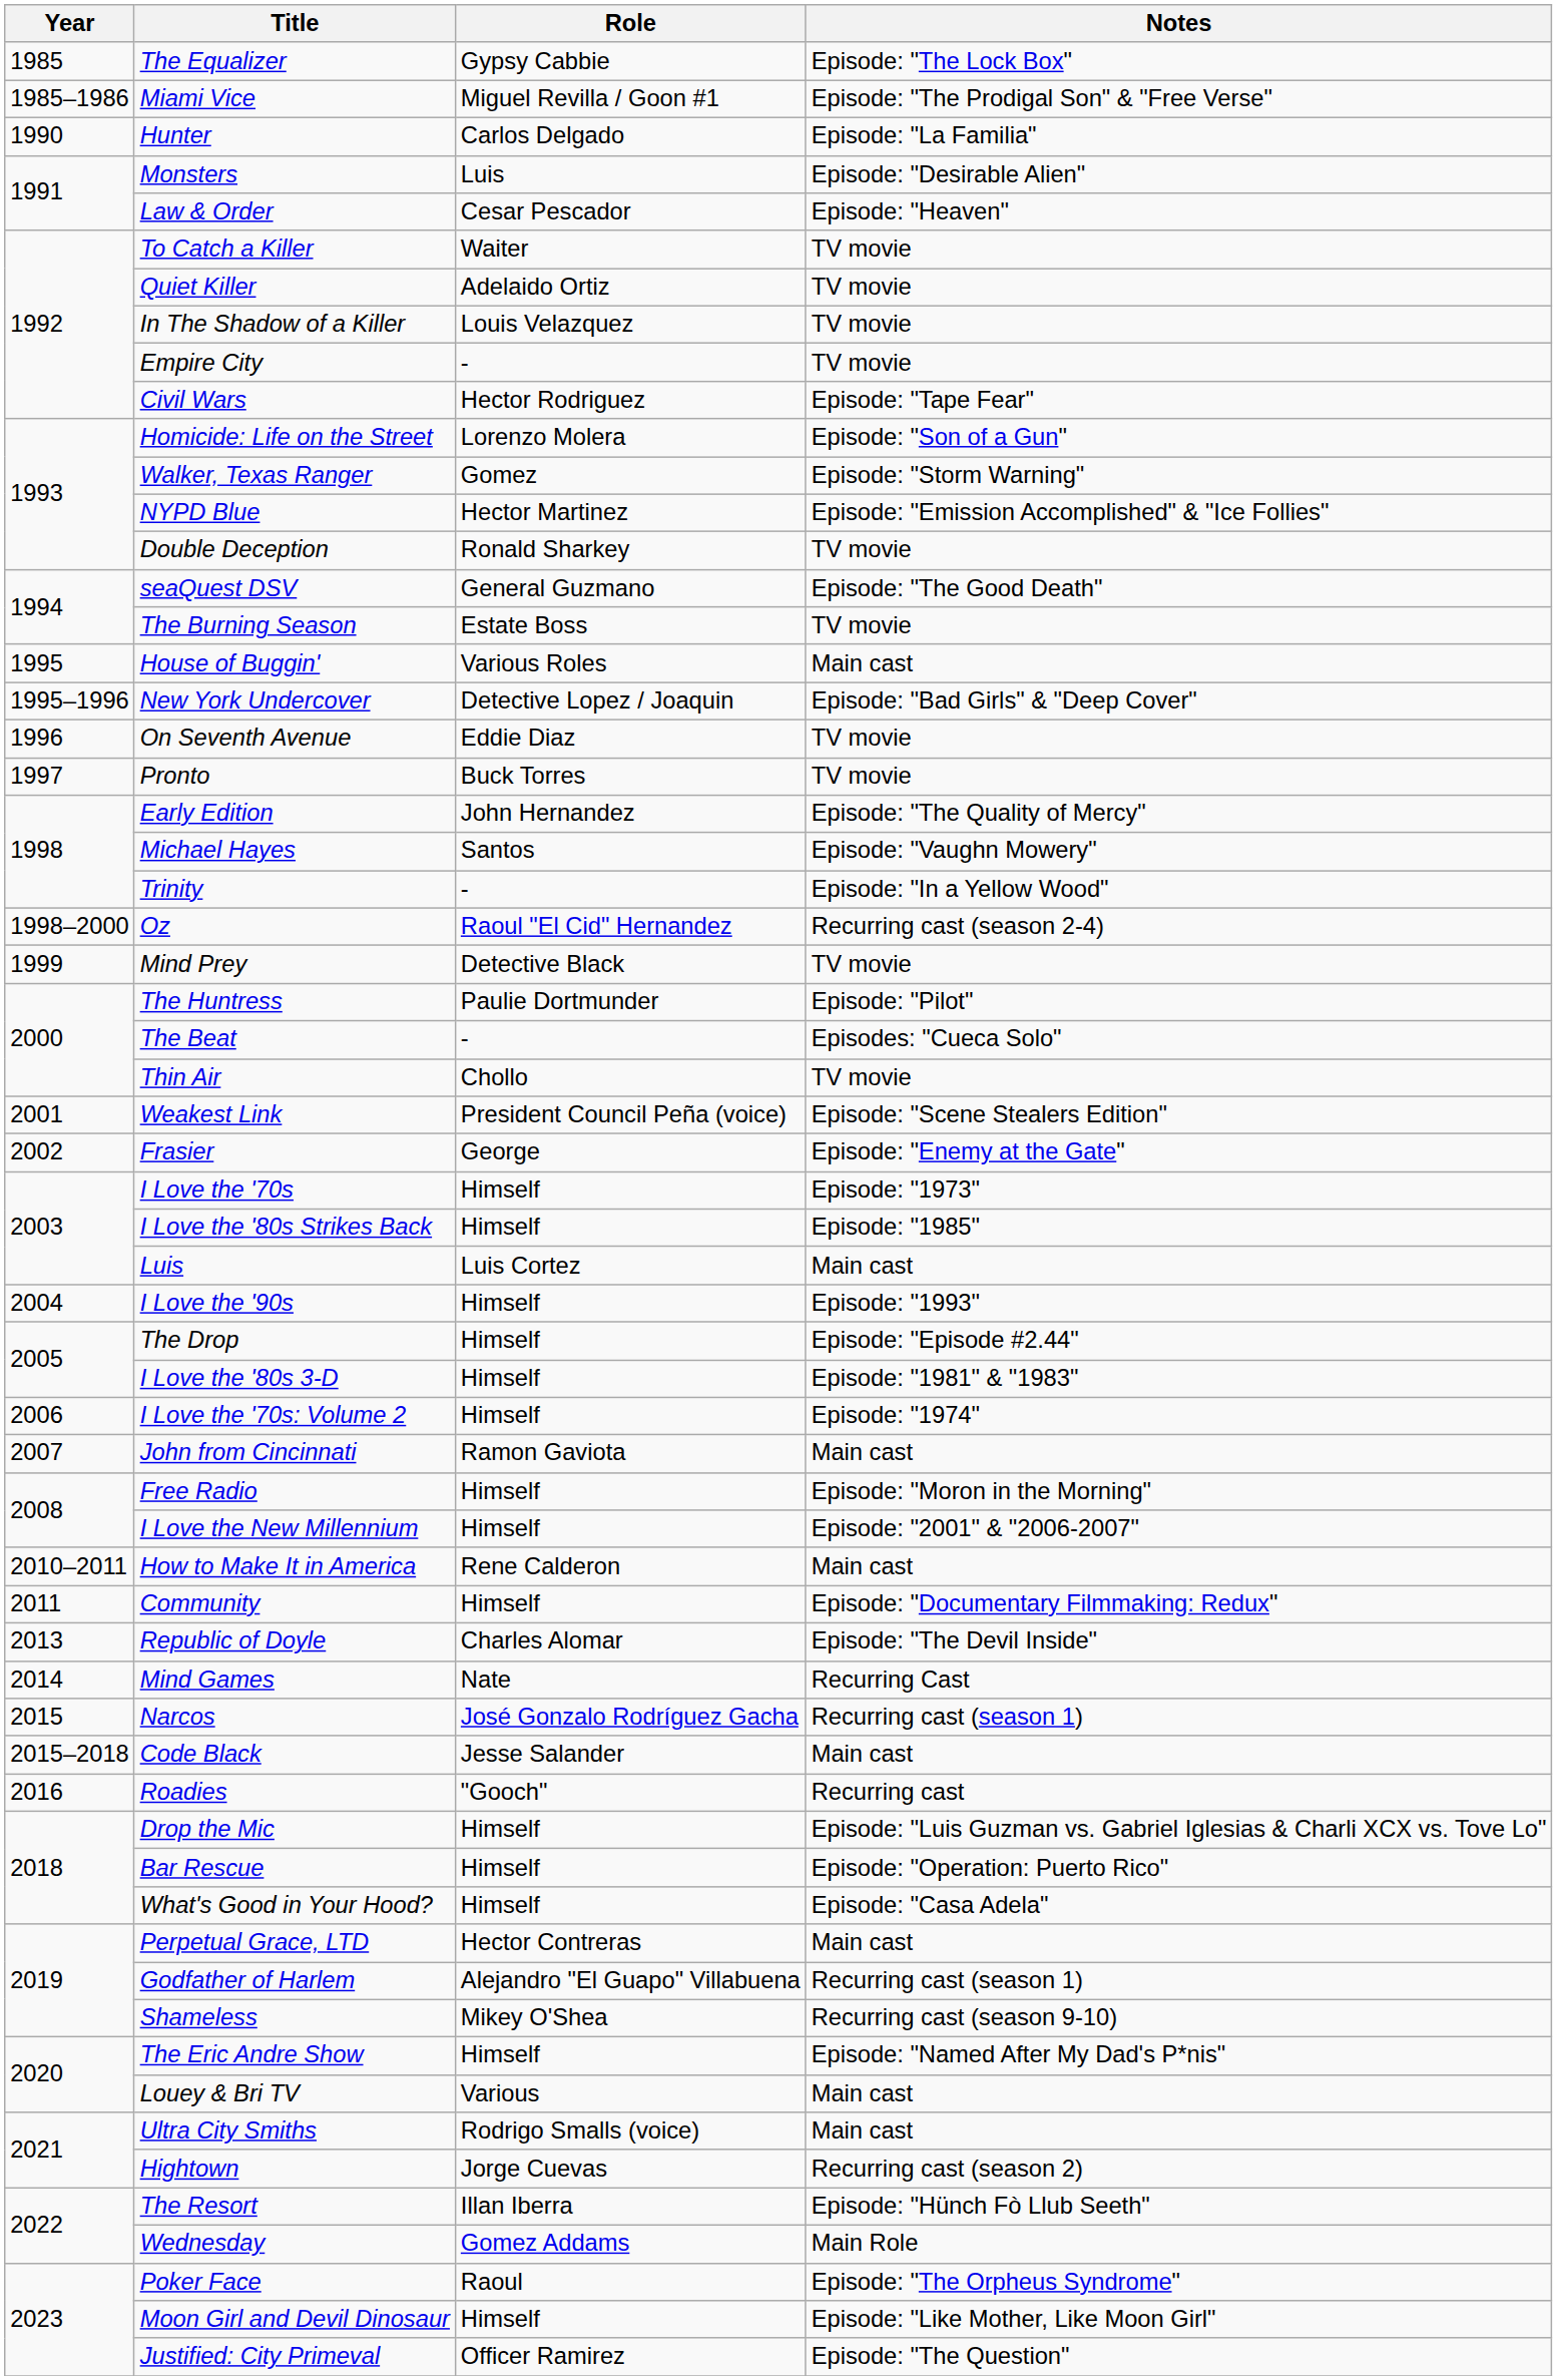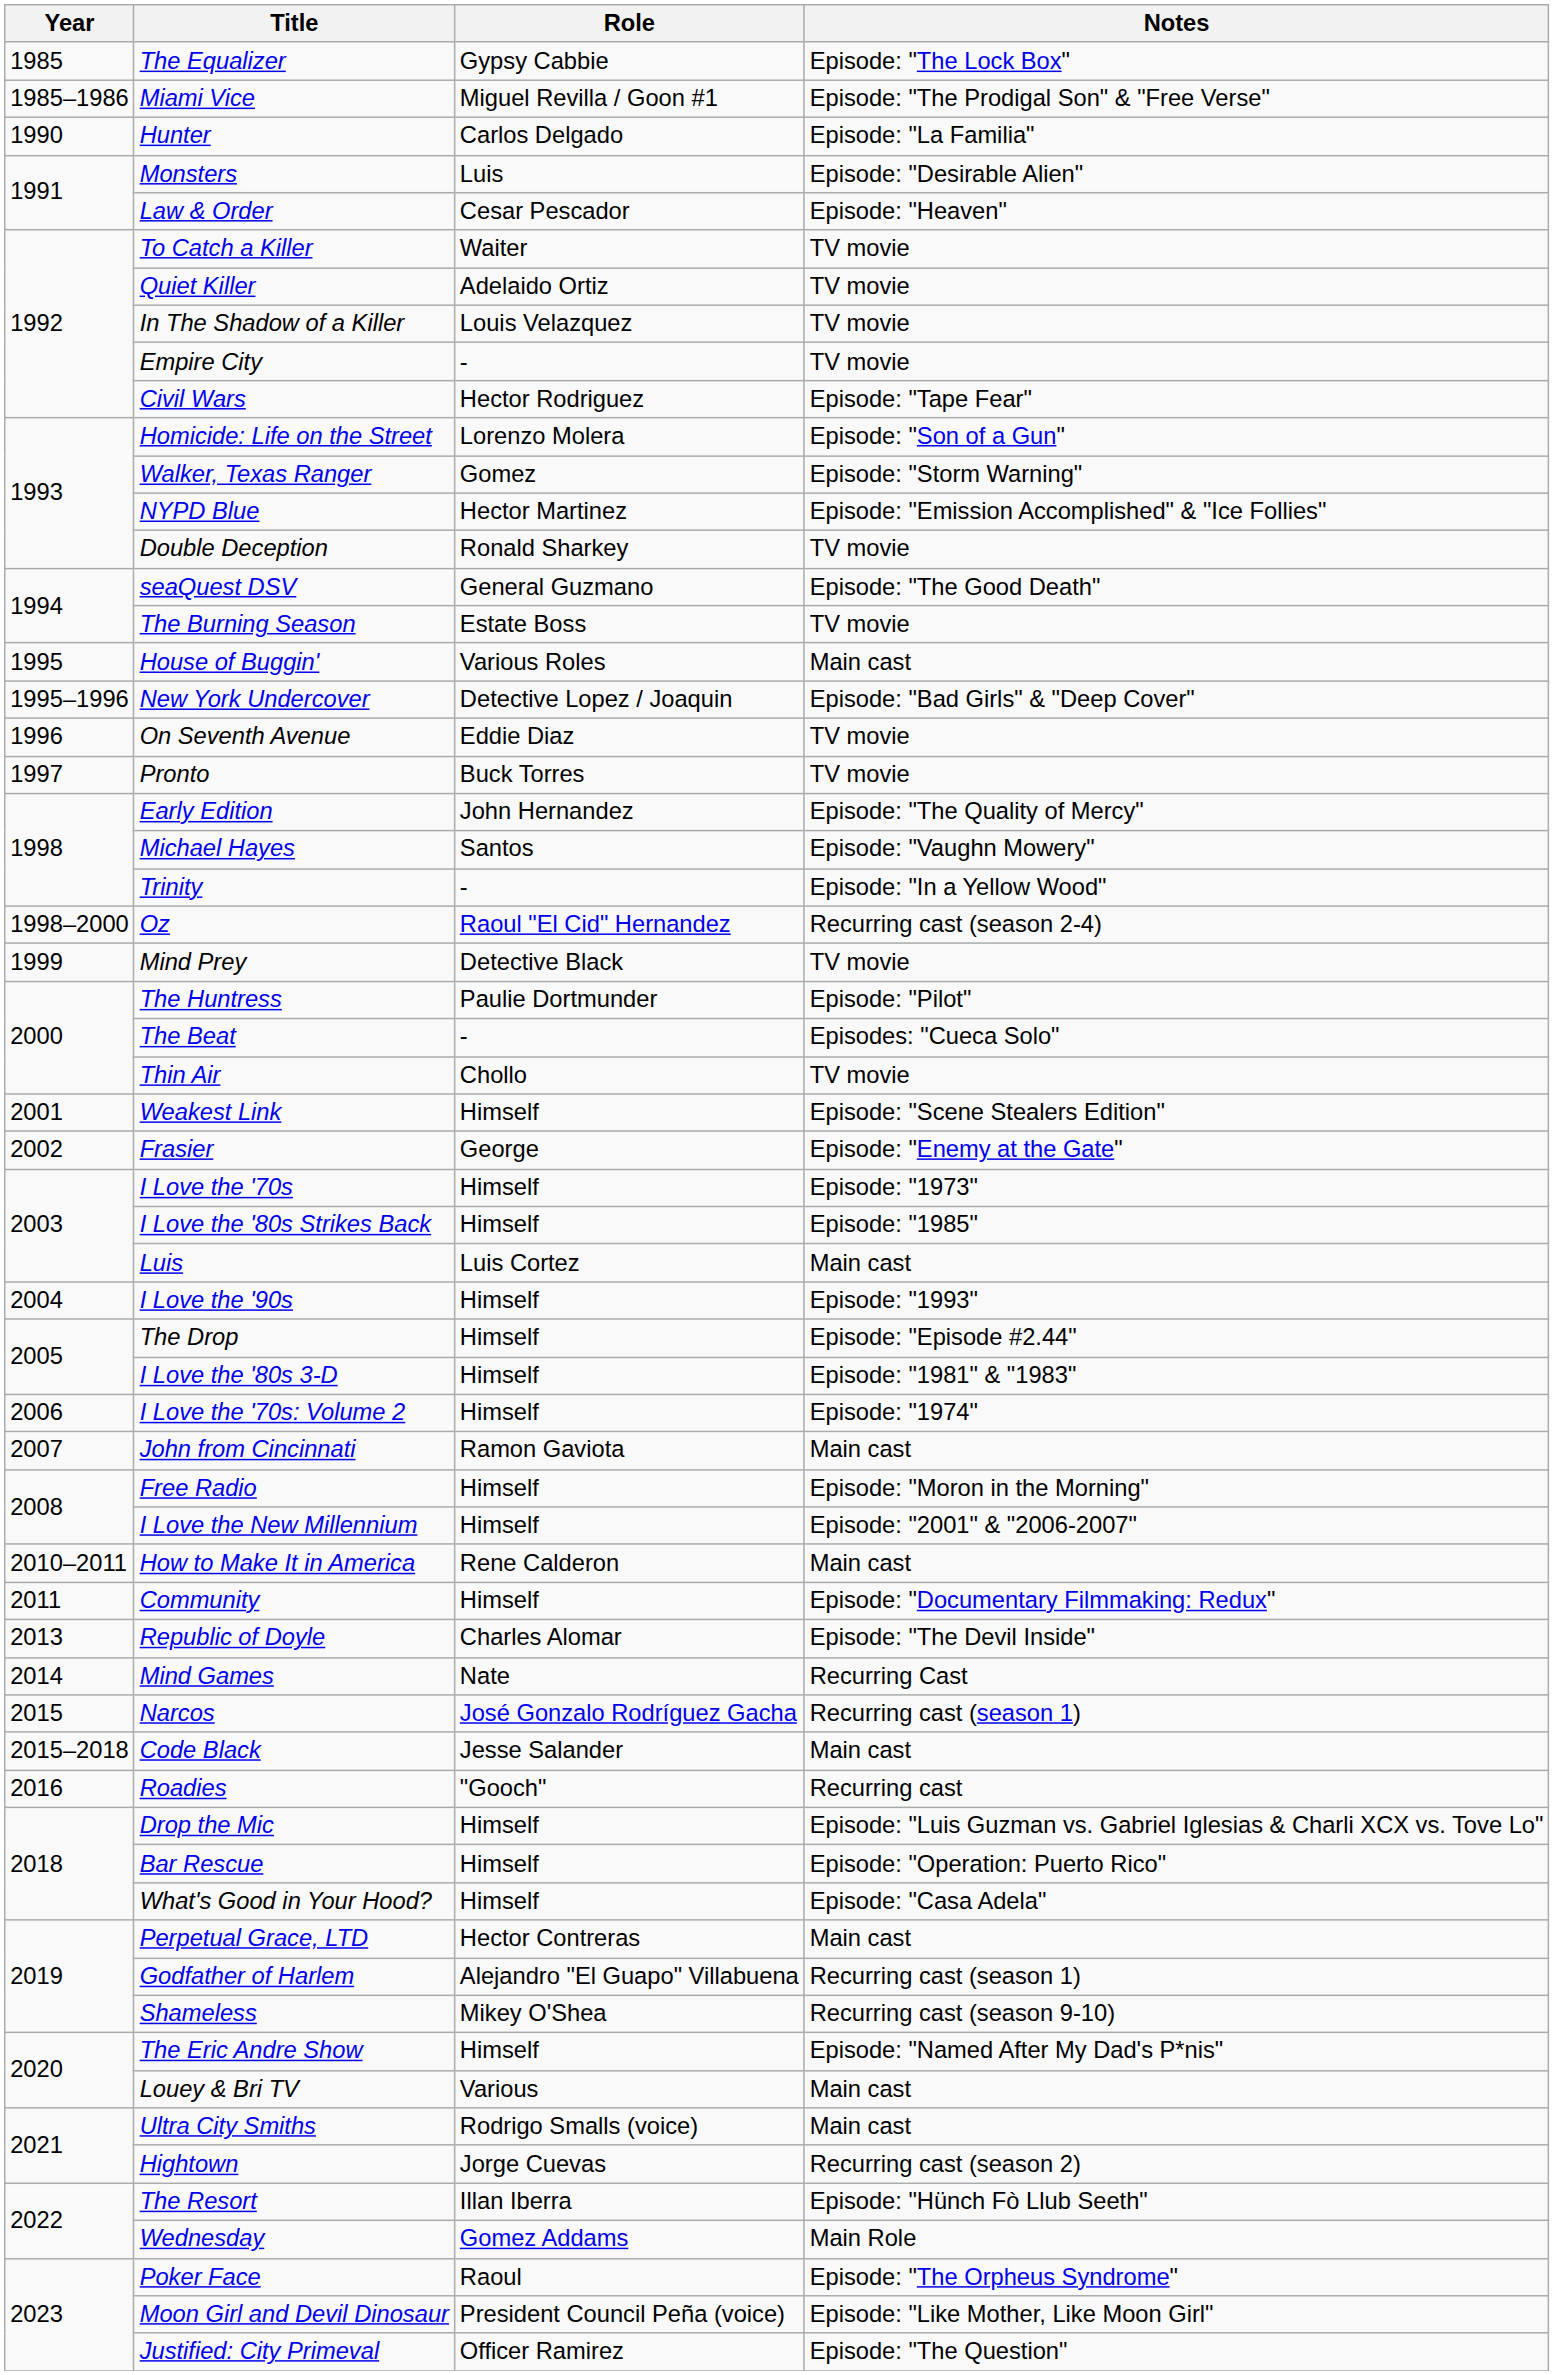 <table class="wikitable sortable">
 <tr>
 <th>Year</th>
 <th>Title</th>
 <th>Role</th>
 <th class="unsortable">Notes</th>
 </tr>
 <tr>
 <td>1985</td>
 <td data-sort-value="Equalizer, The"><em><a href='#'>The Equalizer</a></em></td>
 <td>Gypsy Cabbie</td>
 <td>Episode: "<a href='#'>The Lock Box</a>"</td>
 </tr>
 <tr>
 <td>1985–1986</td>
 <td><em><a href='#'>Miami Vice</a></em></td>
 <td>Miguel Revilla / Goon #1</td>
 <td>Episode: "The Prodigal Son" & "Free Verse"</td>
 </tr>
 <tr>
 <td>1990</td>
 <td><em><a href='#'>Hunter</a></em></td>
 <td>Carlos Delgado</td>
 <td>Episode: "La Familia"</td>
 </tr>
 <tr>
 <td rowspan=2>1991</td>
 <td><em><a href='#'>Monsters</a></em></td>
 <td>Luis</td>
 <td>Episode: "Desirable Alien"</td>
 </tr>
 <tr>
 <td><em><a href='#'>Law & Order</a></em></td>
 <td>Cesar Pescador</td>
 <td>Episode: "Heaven"</td>
 </tr>
 <tr>
 <td rowspan=5>1992</td>
 <td><em><a href='#'>To Catch a Killer</a></em></td>
 <td>Waiter</td>
 <td>TV movie</td>
 </tr>
 <tr>
 <td><em><a href='#'>Quiet Killer</a></em></td>
 <td>Adelaido Ortiz</td>
 <td>TV movie</td>
 </tr>
 <tr>
 <td><em>In The Shadow of a Killer</em></td>
 <td>Louis Velazquez</td>
 <td>TV movie</td>
 </tr>
 <tr>
 <td><em>Empire City</em></td>
 <td>-</td>
 <td>TV movie</td>
 </tr>
 <tr>
 <td><em><a href='#'>Civil Wars</a></em></td>
 <td>Hector Rodriguez</td>
 <td>Episode: "Tape Fear"</td>
 </tr>
 <tr>
 <td rowspan=4>1993</td>
 <td><em><a href='#'>Homicide: Life on the Street</a></em></td>
 <td>Lorenzo Molera</td>
 <td>Episode: "<a href='#'>Son of a Gun</a>"</td>
 </tr>
 <tr>
 <td><em><a href='#'>Walker, Texas Ranger</a></em></td>
 <td>Gomez</td>
 <td>Episode: "Storm Warning"</td>
 </tr>
 <tr>
 <td><em><a href='#'>NYPD Blue</a></em></td>
 <td>Hector Martinez</td>
 <td>Episode: "Emission Accomplished" & "Ice Follies"</td>
 </tr>
 <tr>
 <td><em>Double Deception</em></td>
 <td>Ronald Sharkey</td>
 <td>TV movie</td>
 </tr>
 <tr>
 <td rowspan=2>1994</td>
 <td><em><a href='#'>seaQuest DSV</a></em></td>
 <td>General Guzmano</td>
 <td>Episode: "The Good Death"</td>
 </tr>
 <tr>
 <td data-sort-value="Burning Season, The"><em><a href='#'>The Burning Season</a></em></td>
 <td>Estate Boss</td>
 <td>TV movie</td>
 </tr>
 <tr>
 <td>1995</td>
 <td><em><a href='#'>House of Buggin'</a></em></td>
 <td>Various Roles</td>
 <td>Main cast</td>
 </tr>
 <tr>
 <td>1995–1996</td>
 <td><em><a href='#'>New York Undercover</a></em></td>
 <td>Detective Lopez / Joaquin</td>
 <td>Episode: "Bad Girls" & "Deep Cover"</td>
 </tr>
 <tr>
 <td>1996</td>
 <td><em>On Seventh Avenue</em></td>
 <td>Eddie Diaz</td>
 <td>TV movie</td>
 </tr>
 <tr>
 <td>1997</td>
 <td><em>Pronto</em></td>
 <td>Buck Torres</td>
 <td>TV movie</td>
 </tr>
 <tr>
 <td rowspan=3>1998</td>
 <td><em><a href='#'>Early Edition</a></em></td>
 <td>John Hernandez</td>
 <td>Episode: "The Quality of Mercy"</td>
 </tr>
 <tr>
 <td><em><a href='#'>Michael Hayes</a></em></td>
 <td>Santos</td>
 <td>Episode: "Vaughn Mowery"</td>
 </tr>
 <tr>
 <td><em><a href='#'>Trinity</a></em></td>
 <td>-</td>
 <td>Episode: "In a Yellow Wood"</td>
 </tr>
 <tr>
 <td>1998–2000</td>
 <td><em><a href='#'>Oz</a></em></td>
 <td><a href='#'>Raoul "El Cid" Hernandez</a></td>
 <td>Recurring cast (season 2-4)</td>
 </tr>
 <tr>
 <td>1999</td>
 <td><em>Mind Prey</em></td>
 <td>Detective Black</td>
 <td>TV movie</td>
 </tr>
 <tr>
 <td rowspan=3>2000</td>
 <td data-sort-value="Huntress, The"><em><a href='#'>The Huntress</a></em></td>
 <td>Paulie Dortmunder</td>
 <td>Episode: "Pilot"</td>
 </tr>
 <tr>
 <td data-sort-value="Beat, The"><em><a href='#'>The Beat</a></em></td>
 <td>-</td>
 <td>Episodes: "Cueca Solo"</td>
 </tr>
 <tr>
 <td><em><a href='#'>Thin Air</a></em></td>
 <td>Chollo</td>
 <td>TV movie</td>
 </tr>
 <tr>
 <td>2001</td>
 <td><em><a href='#'>Weakest Link</a></em></td>
-<td>President Council Peña (voice)</td>
+<td>Himself</td>
 <td>Episode: "Scene Stealers Edition"</td>
 </tr>
 <tr>
 <td>2002</td>
 <td><em><a href='#'>Frasier</a></em></td>
 <td>George</td>
 <td>Episode: "<a href='#'>Enemy at the Gate</a>"</td>
 </tr>
 <tr>
 <td rowspan=3>2003</td>
 <td><em><a href='#'>I Love the '70s</a></em></td>
 <td>Himself</td>
 <td>Episode: "1973"</td>
 </tr>
 <tr>
 <td><em><a href='#'>I Love the '80s Strikes Back</a></em></td>
 <td>Himself</td>
 <td>Episode: "1985"</td>
 </tr>
 <tr>
 <td><em><a href='#'>Luis</a></em></td>
 <td>Luis Cortez</td>
 <td>Main cast</td>
 </tr>
 <tr>
 <td>2004</td>
 <td><em><a href='#'>I Love the '90s</a></em></td>
 <td>Himself</td>
 <td>Episode: "1993"</td>
 </tr>
 <tr>
 <td rowspan=2>2005</td>
 <td data-sort-value="Drop, The"><em>The Drop</em></td>
 <td>Himself</td>
 <td>Episode: "Episode #2.44"</td>
 </tr>
 <tr>
 <td><em><a href='#'>I Love the '80s 3-D</a></em></td>
 <td>Himself</td>
 <td>Episode: "1981" & "1983"</td>
 </tr>
 <tr>
 <td>2006</td>
 <td><em><a href='#'>I Love the '70s: Volume 2</a></em></td>
 <td>Himself</td>
 <td>Episode: "1974"</td>
 </tr>
 <tr>
 <td>2007</td>
 <td><em><a href='#'>John from Cincinnati</a></em></td>
 <td>Ramon Gaviota</td>
 <td>Main cast</td>
 </tr>
 <tr>
 <td rowspan=2>2008</td>
 <td><em><a href='#'>Free Radio</a></em></td>
 <td>Himself</td>
 <td>Episode: "Moron in the Morning"</td>
 </tr>
 <tr>
 <td><em><a href='#'>I Love the New Millennium</a></em></td>
 <td>Himself</td>
 <td>Episode: "2001" & "2006-2007"</td>
 </tr>
 <tr>
 <td>2010–2011</td>
 <td><em><a href='#'>How to Make It in America</a></em></td>
 <td>Rene Calderon</td>
 <td>Main cast</td>
 </tr>
 <tr>
 <td>2011</td>
 <td><em><a href='#'>Community</a></em></td>
 <td>Himself</td>
 <td>Episode: "<a href='#'>Documentary Filmmaking: Redux</a>"</td>
 </tr>
 <tr>
 <td>2013</td>
 <td><em><a href='#'>Republic of Doyle</a></em></td>
 <td>Charles Alomar</td>
 <td>Episode: "The Devil Inside"</td>
 </tr>
 <tr>
 <td>2014</td>
 <td><em><a href='#'>Mind Games</a></em></td>
 <td>Nate</td>
 <td>Recurring Cast</td>
 </tr>
 <tr>
 <td>2015</td>
 <td><em><a href='#'>Narcos</a></em></td>
 <td><a href='#'>José Gonzalo Rodríguez Gacha</a></td>
 <td>Recurring cast (<a href='#'>season 1</a>)</td>
 </tr>
 <tr>
 <td>2015–2018</td>
 <td><em><a href='#'>Code Black</a></em></td>
 <td>Jesse Salander</td>
 <td>Main cast</td>
 </tr>
 <tr>
 <td>2016</td>
 <td><em><a href='#'>Roadies</a></em></td>
 <td>"Gooch"</td>
 <td>Recurring cast</td>
 </tr>
 <tr>
 <td rowspan=3>2018</td>
 <td><em><a href='#'>Drop the Mic</a></em></td>
 <td>Himself</td>
 <td>Episode: "Luis Guzman vs. Gabriel Iglesias & Charli XCX vs. Tove Lo"</td>
 </tr>
 <tr>
 <td><em><a href='#'>Bar Rescue</a></em></td>
 <td>Himself</td>
 <td>Episode: "Operation: Puerto Rico"</td>
 </tr>
 <tr>
 <td><em>What's Good in Your Hood?</em></td>
 <td>Himself</td>
 <td>Episode: "Casa Adela"</td>
 </tr>
 <tr>
 <td rowspan="3">2019</td>
 <td><em><a href='#'>Perpetual Grace, LTD</a></em></td>
 <td>Hector Contreras</td>
 <td>Main cast</td>
 </tr>
 <tr>
 <td><em><a href='#'>Godfather of Harlem</a></em></td>
 <td>Alejandro "El Guapo" Villabuena</td>
 <td>Recurring cast (season 1)</td>
 </tr>
 <tr>
 <td><em><a href='#'>Shameless</a></em></td>
 <td>Mikey O'Shea</td>
 <td>Recurring cast (season 9-10)</td>
 </tr>
 <tr>
 <td rowspan="2">2020</td>
 <td data-sort-value="Eric Andre Show, The"><em><a href='#'>The Eric Andre Show</a></em></td>
 <td>Himself</td>
 <td>Episode: "Named After My Dad's P*nis"</td>
 </tr>
 <tr>
 <td><em>Louey & Bri TV</em></td>
 <td>Various</td>
 <td>Main cast</td>
 </tr>
 <tr>
 <td rowspan="2">2021</td>
 <td><em><a href='#'>Ultra City Smiths</a></em></td>
 <td>Rodrigo Smalls (voice)</td>
 <td>Main cast</td>
 </tr>
 <tr>
 <td><em><a href='#'>Hightown</a></em></td>
 <td>Jorge Cuevas</td>
 <td>Recurring cast (season 2)</td>
 </tr>
 <tr>
 <td rowspan="2">2022</td>
 <td data-sort-value="Resort, The"><em><a href='#'>The Resort</a></em></td>
 <td>Illan Iberra</td>
 <td>Episode: "Hünch Fò Llub Seeth"</td>
 </tr>
 <tr>
 <td><em><a href='#'>Wednesday</a></em></td>
 <td><a href='#'>Gomez Addams</a></td>
 <td>Main Role</td>
 </tr>
 <tr>
 <td rowspan="3">2023</td>
 <td><em><a href='#'>Poker Face</a></em></td>
 <td>Raoul</td>
 <td>Episode: "<a href='#'>The Orpheus Syndrome</a>"</td>
 </tr>
 <tr>
 <td><em><a href='#'>Moon Girl and Devil Dinosaur</a></em></td>
-<td>Himself</td>
+<td>President Council Peña (voice)</td>
 <td>Episode: "Like Mother, Like Moon Girl"</td>
 </tr>
 <tr>
 <td><em><a href='#'>Justified: City Primeval</a></em></td>
 <td>Officer Ramirez</td>
 <td>Episode: "The Question"</td>
 </tr>
 <tr>
 </tr>
 </table>
